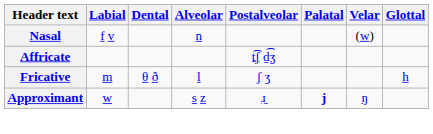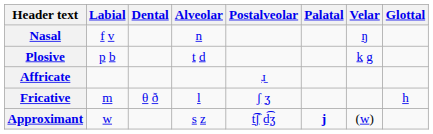 <table class="wikitable" style="text-align:center;">
 <tr>
 <th>Header text</th>
 <th><a href='#'>Labial</a></th>
 <th><a href='#'>Dental</a></th>
 <th><a href='#'>Alveolar</a></th>
 <th><a href='#'>Postalveolar</a></th>
 <th><a href='#'>Palatal</a></th>
 <th><a href='#'>Velar</a></th>
 <th><a href='#'>Glottal</a></th>
 </tr>
 <tr>
 <th><a href='#'>Nasal</a></th>
 <td><a href='#'>f</a> <a href='#'>v</a></td>
 <td></td>
 <td><a href='#'>n</a></td>
 <td></td>
 <td></td>
-<td>(<a href='#'>w</a>)</td>
+<td><a href='#'>ŋ</a></td>
+<td></td>
+</tr>
+<tr>
+<th><a href='#'>Plosive</a></th>
+<td><a href='#'>p</a> <a href='#'>b</a></td>
+<td></td>
+<td><a href='#'>t</a> <a href='#'>d</a></td>
+<td></td>
+<td></td>
+<td><a href='#'>k</a> <a href='#'>g</a></td>
 <td></td>
 </tr>
 <tr>
 <th><a href='#'>Affricate</a></th>
 <td></td>
 <td></td>
 <td></td>
-<td><a href='#'>t̠͡ʃ</a> <a href='#'>d̠͡ʒ</a></td>
+<td><a href='#'>ɹ̠</a></td>
 <td></td>
 <td></td>
 <td></td>
 </tr>
 <tr>
 <th><a href='#'>Fricative</a></th>
 <td><a href='#'>m</a></td>
 <td><a href='#'>θ</a> <a href='#'>ð</a></td>
 <td><a href='#'>l</a></td>
 <td><a href='#'>ʃ</a> <a href='#'>ʒ</a></td>
 <td></td>
 <td></td>
 <td><a href='#'>h</a></td>
 </tr>
 <tr>
 <th><a href='#'>Approximant</a></th>
 <td><a href='#'>w</a></td>
 <td></td>
 <td><a href='#'>s</a> <a href='#'>z</a></td>
-<td><a href='#'>ɹ̠</a></td>
+<td><a href='#'>t̠͡ʃ</a> <a href='#'>d̠͡ʒ</a></td>
 <td><strong><a href='#'>j</a></strong></td>
-<td><a href='#'>ŋ</a></td>
+<td>(<a href='#'>w</a>)</td>
 <td></td>
 </tr>
 </table>
